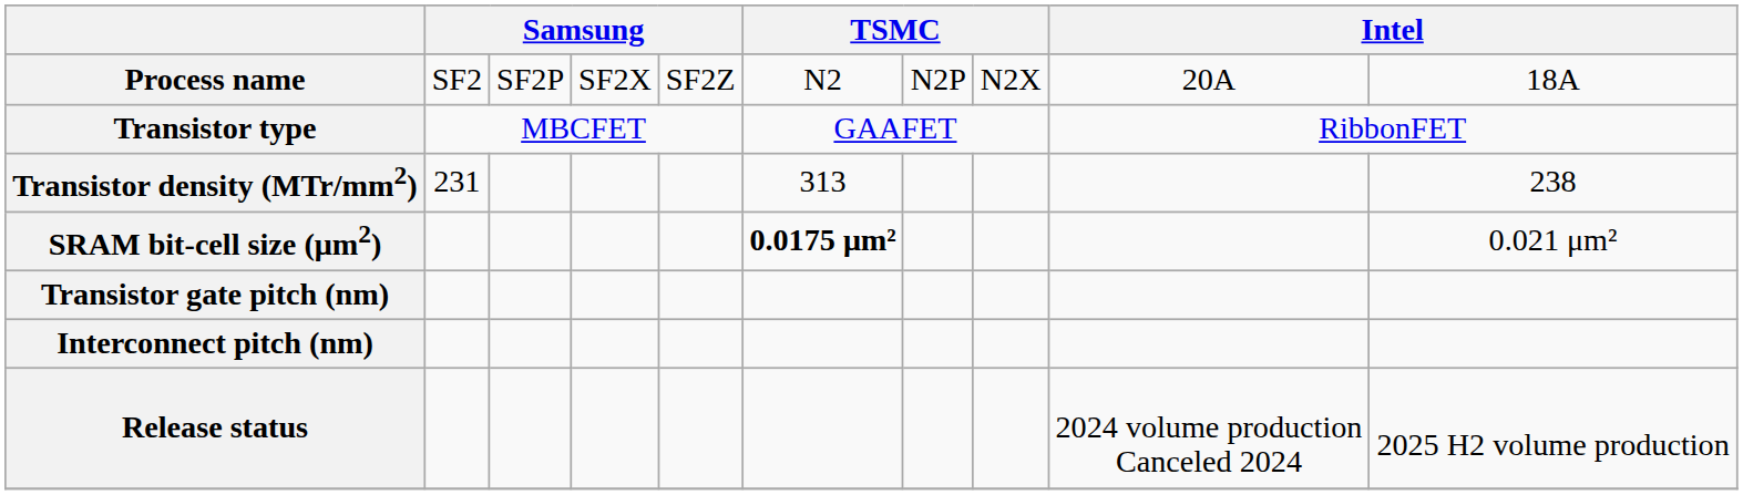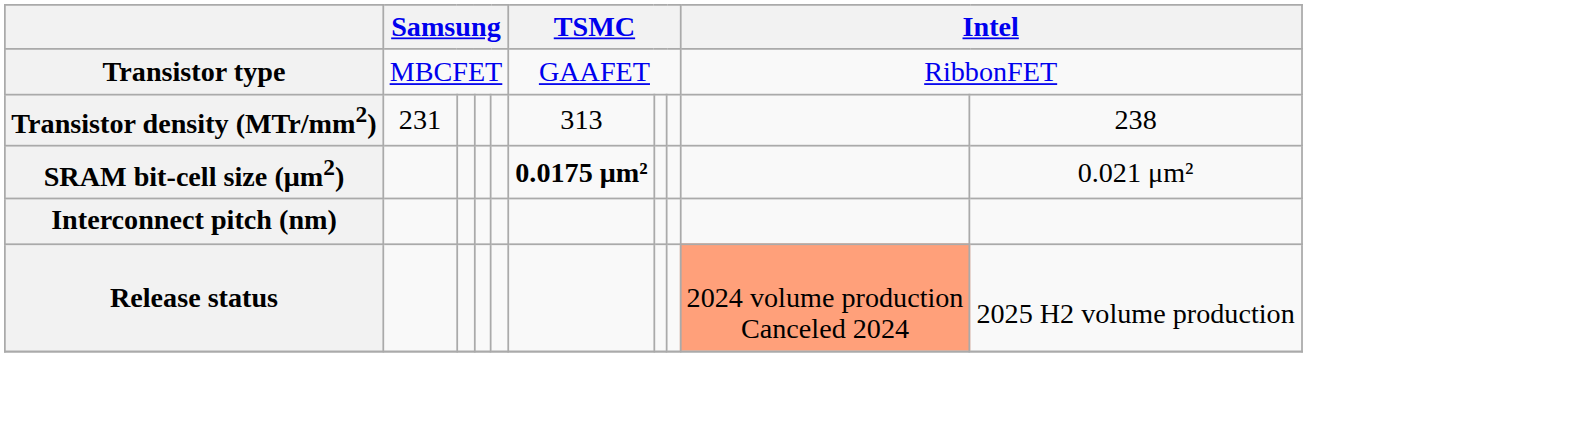 <table class="wikitable" style="text-align:center">
 <tr>
 <th></th>
 <th colspan="4"><a href='#'>Samsung</a></th>
 <th colspan="3"><a href='#'>TSMC</a></th>
 <th colspan="2"><a href='#'>Intel</a></th>
-</tr>
-<tr>
-<th>Process name</th>
-<td>SF2</td>
-<td>SF2P</td>
-<td>SF2X</td>
-<td>SF2Z</td>
-<td>N2</td>
-<td>N2P</td>
-<td>N2X</td>
-<td>20A</td>
-<td>18A</td>
 </tr>
 <tr>
 <th>Transistor type</th>
 <td colspan="4"><a href='#'>MBCFET</a></td>
 <td colspan="3"><a href='#'>GAAFET</a></td>
 <td colspan="2"><a href='#'>RibbonFET</a></td>
 </tr>
 <tr>
 <th>Transistor density (MTr/mm<sup>2</sup>)</th>
 <td>231</td>
 <td></td>
 <td></td>
 <td></td>
 <td>313</td>
 <td></td>
 <td></td>
 <td></td>
 <td>238</td>
 </tr>
 <tr>
 <th>SRAM bit-cell size (μm<sup>2</sup>)</th>
 <td></td>
 <td></td>
 <td></td>
 <td></td>
 <td><strong>0.0175 μm²</strong></td>
 <td></td>
 <td></td>
 <td></td>
 <td>0.021 μm² </td>
 </tr>
 <tr>
-<th>Transistor gate pitch (nm)</th>
-<td></td>
-<td></td>
-<td></td>
-<td></td>
-<td></td>
-<td></td>
-<td></td>
-<td></td>
-<td></td>
-</tr>
-<tr>
 <th>Interconnect pitch (nm)</th>
 <td></td>
 <td></td>
 <td></td>
 <td></td>
 <td></td>
 <td></td>
 <td></td>
 <td></td>
 <td></td>
 </tr>
 <tr>
 <th>Release status</th>
 <td></td>
 <td></td>
 <td></td>
 <td></td>
 <td></td>
 <td></td>
 <td></td>
-<td><br>2024 volume production<br>Canceled 2024</td>
+<td style="background: lightsalmon;"><br>2024 volume production<br>Canceled 2024</td>
 <td><br>2025 H2 volume production</td>
 </tr>
 <tr>
 </tr>
 </table>
